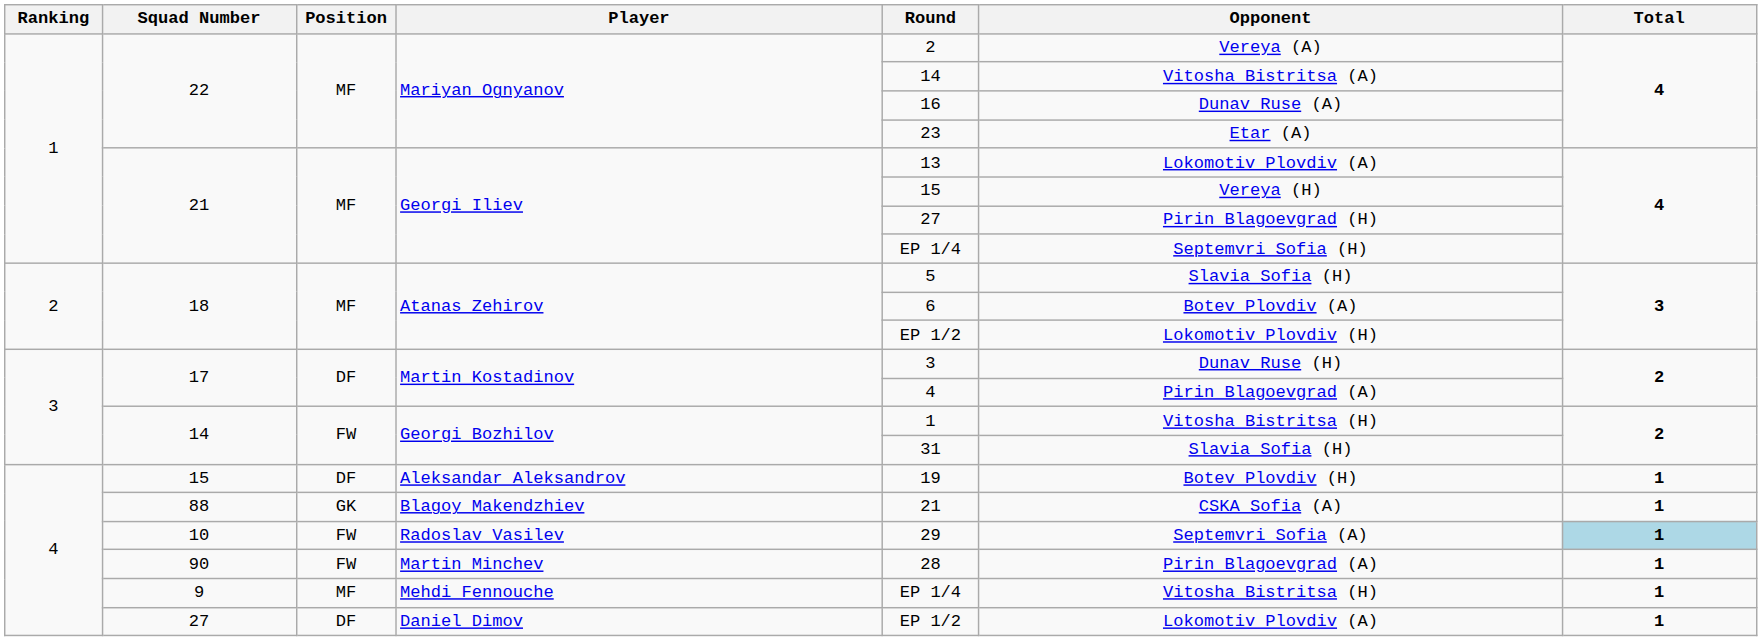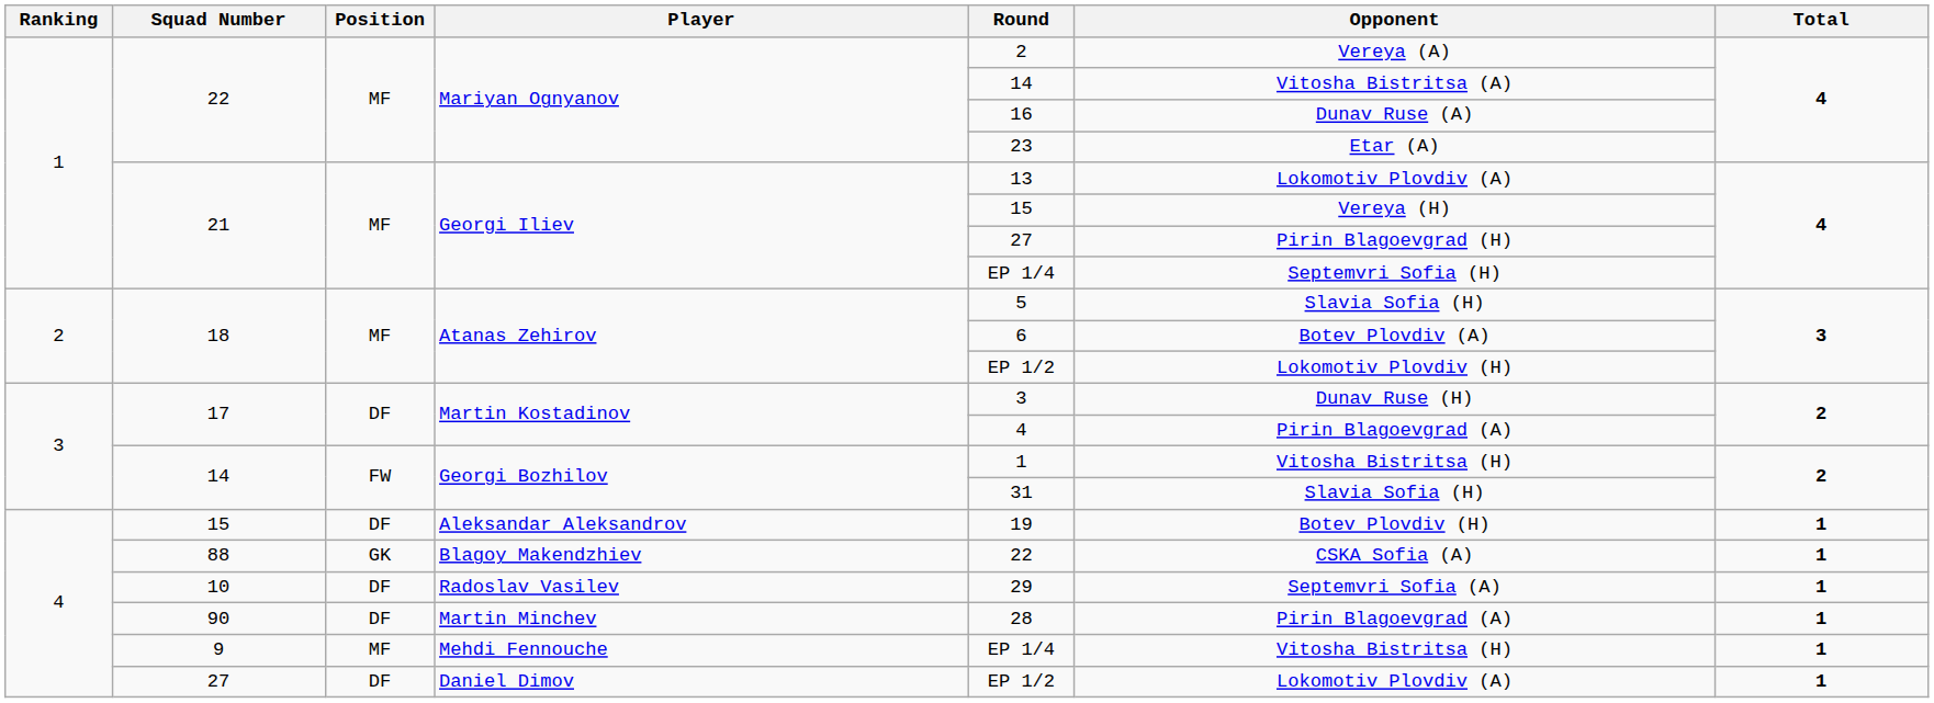 <table class="wikitable"  style="text-align:center; font-size:90%; width:95%;">
 <tr>
 <th style="width:5%;">Ranking</th>
 <th style="width:10%;">Squad Number</th>
 <th style="width:5%;">Position</th>
 <th style="width:25%;">Player</th>
 <th style="width:5%;">Round</th>
 <th style="width:30%;">Opponent</th>
 <th style="width:10%;">Total</th>
 </tr>
 <tr>
 <td rowspan=8>1</td>
 <td rowspan=4>22</td>
 <td rowspan=4>MF</td>
 <td rowspan=4 style="text-align:left;"> <a href='#'>Mariyan Ognyanov</a></td>
 <td>2</td>
 <td><a href='#'>Vereya</a> (A)</td>
 <td rowspan=4><strong>4</strong></td>
 </tr>
 <tr>
 <td>14</td>
 <td><a href='#'>Vitosha Bistritsa</a> (A)</td>
 </tr>
 <tr>
 <td>16</td>
 <td><a href='#'>Dunav Ruse</a> (A)</td>
 </tr>
 <tr>
 <td>23</td>
 <td><a href='#'>Etar</a> (A)</td>
 </tr>
 <tr>
 <td rowspan=4>21</td>
 <td rowspan=4>MF</td>
 <td rowspan=4 style="text-align:left;"> <a href='#'>Georgi Iliev</a></td>
 <td>13</td>
 <td><a href='#'>Lokomotiv Plovdiv</a> (A)</td>
 <td rowspan=4><strong>4</strong></td>
 </tr>
 <tr>
 <td>15</td>
 <td><a href='#'>Vereya</a> (H)</td>
 </tr>
 <tr>
 <td>27</td>
 <td><a href='#'>Pirin Blagoevgrad</a> (H)</td>
 </tr>
 <tr>
 <td>EP 1/4</td>
 <td><a href='#'>Septemvri Sofia</a> (H)</td>
 </tr>
 <tr>
 <td rowspan=3>2</td>
 <td rowspan=3>18</td>
 <td rowspan=3>MF</td>
 <td rowspan=3 style="text-align:left;"> <a href='#'>Atanas Zehirov</a></td>
 <td>5</td>
 <td><a href='#'>Slavia Sofia</a> (H)</td>
 <td rowspan=3><strong>3</strong></td>
 </tr>
 <tr>
 <td>6</td>
 <td><a href='#'>Botev Plovdiv</a> (A)</td>
 </tr>
 <tr>
 <td>EP 1/2</td>
 <td><a href='#'>Lokomotiv Plovdiv</a> (H)</td>
 </tr>
 <tr>
 <td rowspan=4>3</td>
 <td rowspan=2>17</td>
 <td rowspan=2>DF</td>
 <td rowspan=2 style="text-align:left;"> <a href='#'>Martin Kostadinov</a></td>
 <td>3</td>
 <td><a href='#'>Dunav Ruse</a> (H)</td>
 <td rowspan=2><strong>2</strong></td>
 </tr>
 <tr>
 <td>4</td>
 <td><a href='#'>Pirin Blagoevgrad</a> (A)</td>
 </tr>
 <tr>
 <td rowspan=2>14</td>
 <td rowspan=2>FW</td>
 <td rowspan=2 style="text-align:left;"> <a href='#'>Georgi Bozhilov</a></td>
 <td>1</td>
 <td><a href='#'>Vitosha Bistritsa</a> (H)</td>
 <td rowspan=2><strong>2</strong></td>
 </tr>
 <tr>
 <td>31</td>
 <td><a href='#'>Slavia Sofia</a> (H)</td>
 </tr>
 <tr>
 <td rowspan=6>4</td>
 <td>15</td>
 <td>DF</td>
 <td style="text-align:left;"> <a href='#'>Aleksandar Aleksandrov</a></td>
 <td>19</td>
 <td><a href='#'>Botev Plovdiv</a> (H)</td>
 <td><strong>1</strong></td>
 </tr>
 <tr>
 <td>88</td>
 <td>GK</td>
 <td style="text-align:left;"> <a href='#'>Blagoy Makendzhiev</a></td>
-<td>21</td>
+<td>22</td>
 <td><a href='#'>CSKA Sofia</a> (A)</td>
 <td><strong>1</strong></td>
 </tr>
 <tr>
 <td>10</td>
-<td>FW</td>
+<td>DF</td>
 <td style="text-align:left;"> <a href='#'>Radoslav Vasilev</a></td>
 <td>29</td>
 <td><a href='#'>Septemvri Sofia</a> (A)</td>
-<td style="background: lightblue;"><strong>1</strong></td>
+<td><strong>1</strong></td>
 </tr>
 <tr>
 <td>90</td>
-<td>FW</td>
+<td>DF</td>
 <td style="text-align:left;"> <a href='#'>Martin Minchev</a></td>
 <td>28</td>
 <td><a href='#'>Pirin Blagoevgrad</a> (A)</td>
 <td><strong>1</strong></td>
 </tr>
 <tr>
 <td>9</td>
 <td>MF</td>
 <td style="text-align:left;"> <a href='#'>Mehdi Fennouche</a></td>
 <td>EP 1/4</td>
 <td><a href='#'>Vitosha Bistritsa</a> (H)</td>
 <td><strong>1</strong></td>
 </tr>
 <tr>
 <td>27</td>
 <td>DF</td>
 <td style="text-align:left;"> <a href='#'>Daniel Dimov</a></td>
 <td>EP 1/2</td>
 <td><a href='#'>Lokomotiv Plovdiv</a> (A)</td>
 <td><strong>1</strong></td>
 </tr>
 </table>
